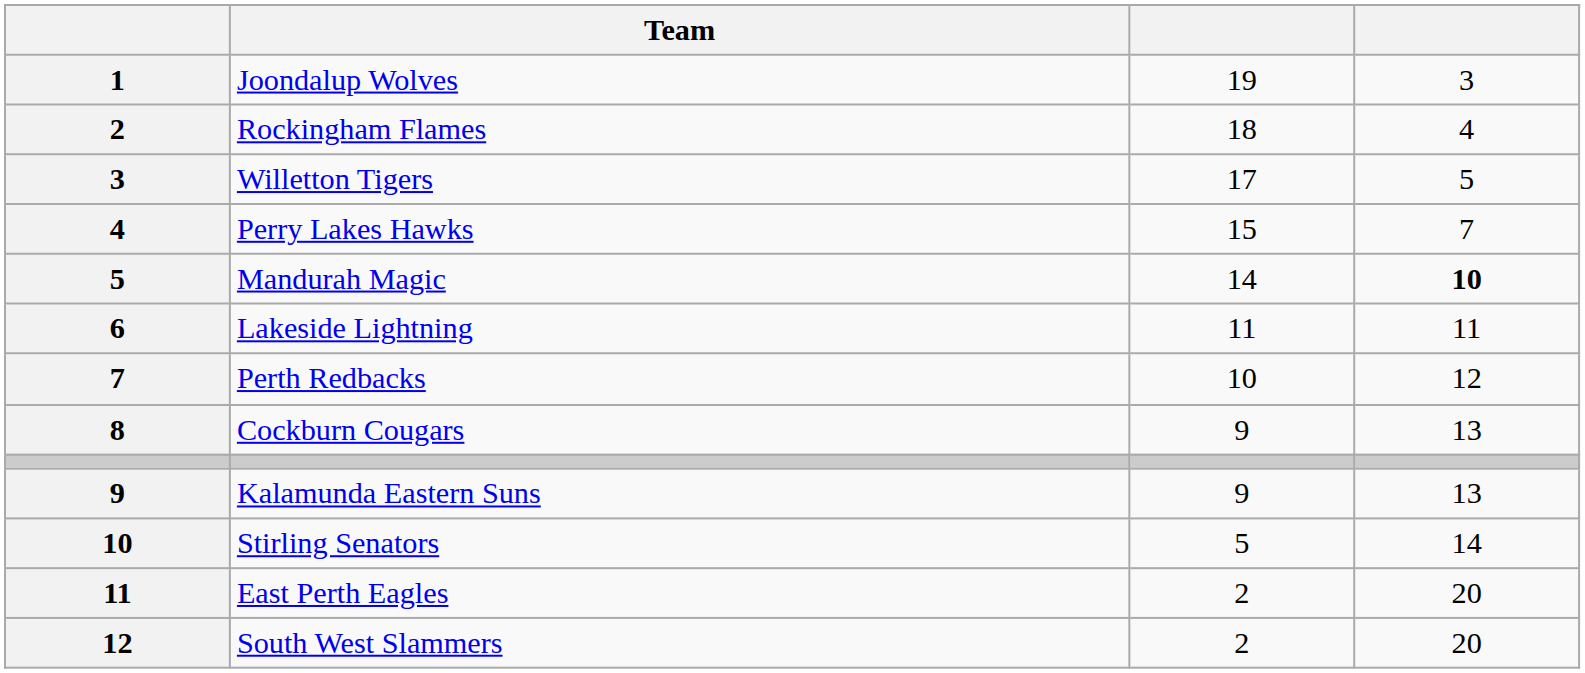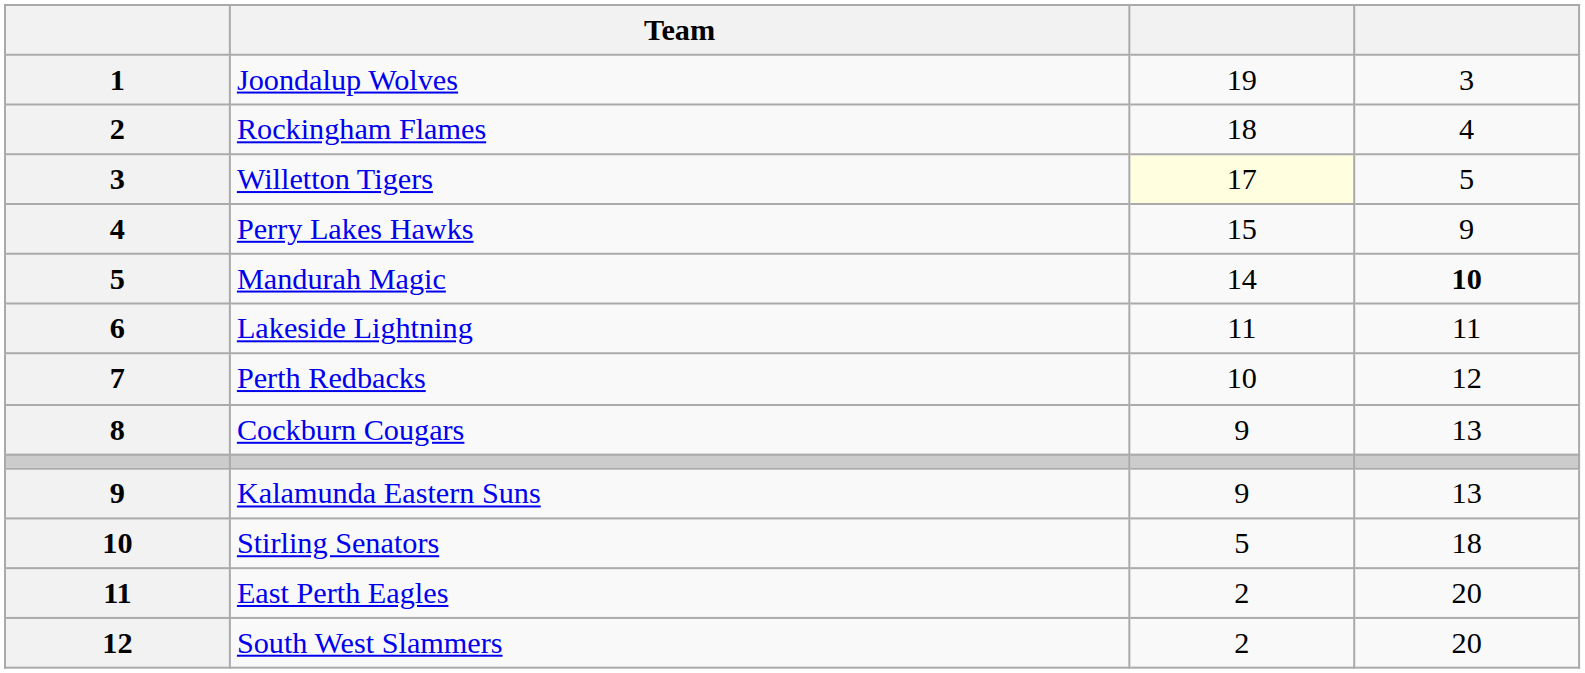 <table class="wikitable" width="50%" style="font-size:95%; text-align:center">
 <tr>
 <th width="5%" rowspan=2></th>
 </tr>
 <tr>
 <th width="20%">Team</th>
 <th width="5%"></th>
 <th width="5%"></th>
 </tr>
 <tr>
 <th>1</th>
 <td style="text-align:left;"><a href='#'>Joondalup Wolves</a></td>
 <td>19</td>
 <td>3</td>
 </tr>
 <tr>
 <th>2</th>
 <td style="text-align:left;"><a href='#'>Rockingham Flames</a></td>
 <td>18</td>
 <td>4</td>
 </tr>
 <tr>
 <th>3</th>
 <td style="text-align:left;"><a href='#'>Willetton Tigers</a></td>
-<td>17</td>
+<td style="background: lightyellow;">17</td>
 <td>5</td>
 </tr>
 <tr>
 <th>4</th>
 <td style="text-align:left;"><a href='#'>Perry Lakes Hawks</a></td>
 <td>15</td>
-<td>7</td>
+<td>9</td>
 </tr>
 <tr>
 <th>5</th>
 <td style="text-align:left;"><a href='#'>Mandurah Magic</a></td>
 <td>14</td>
 <td><strong>10</strong></td>
 </tr>
 <tr>
 <th>6</th>
 <td style="text-align:left;"><a href='#'>Lakeside Lightning</a></td>
 <td>11</td>
 <td>11</td>
 </tr>
 <tr>
 <th>7</th>
 <td style="text-align:left;"><a href='#'>Perth Redbacks</a></td>
 <td>10</td>
 <td>12</td>
 </tr>
 <tr>
 <th>8</th>
 <td style="text-align:left;"><a href='#'>Cockburn Cougars</a></td>
 <td>9</td>
 <td>13</td>
 </tr>
 <tr style="background-color:#cccccc;">
 <td></td>
 <td></td>
 <td></td>
 <td></td>
 </tr>
 <tr>
 <th>9</th>
 <td style="text-align:left;"><a href='#'>Kalamunda Eastern Suns</a></td>
 <td>9</td>
 <td>13</td>
 </tr>
 <tr>
 <th>10</th>
 <td style="text-align:left;"><a href='#'>Stirling Senators</a></td>
 <td>5</td>
-<td>14</td>
+<td>18</td>
 </tr>
 <tr>
 <th>11</th>
 <td style="text-align:left;"><a href='#'>East Perth Eagles</a></td>
 <td>2</td>
 <td>20</td>
 </tr>
 <tr>
 <th>12</th>
 <td style="text-align:left;"><a href='#'>South West Slammers</a></td>
 <td>2</td>
 <td>20</td>
 </tr>
 </table>
